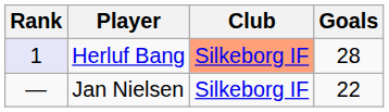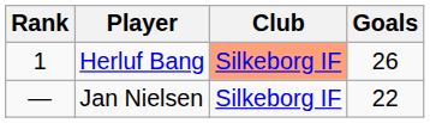 <table class="wikitable" style="text-align:center">
 <tr>
 <th>Rank</th>
 <th>Player</th>
 <th>Club</th>
 <th>Goals</th>
 </tr>
 <tr>
-<td style="background: lavender;">1</td>
+<td>1</td>
 <td align="left"> <a href='#'>Herluf Bang</a></td>
 <td align="left" style="background: lightsalmon;"><a href='#'>Silkeborg IF</a></td>
-<td>28</td>
+<td>26</td>
 </tr>
 <tr>
 <td>—</td>
 <td align="left"> Jan Nielsen</td>
 <td align="left"><a href='#'>Silkeborg IF</a></td>
 <td>22<br></td>
 </tr>
 </table>
